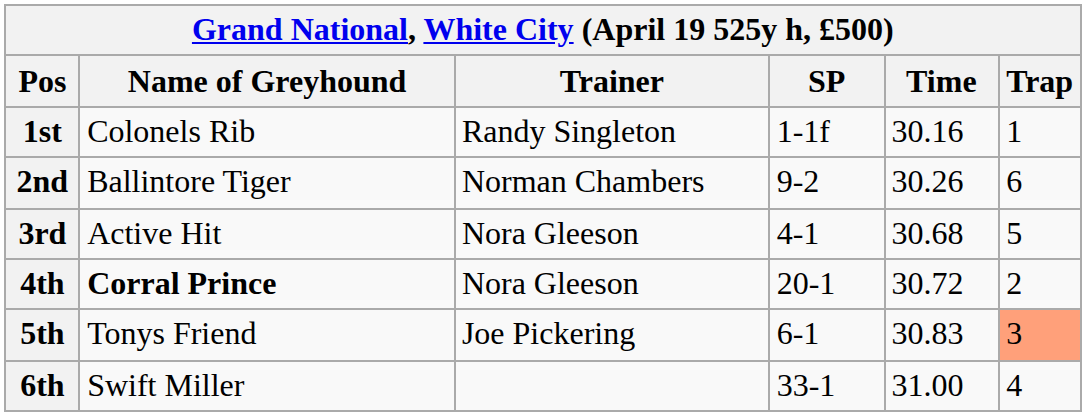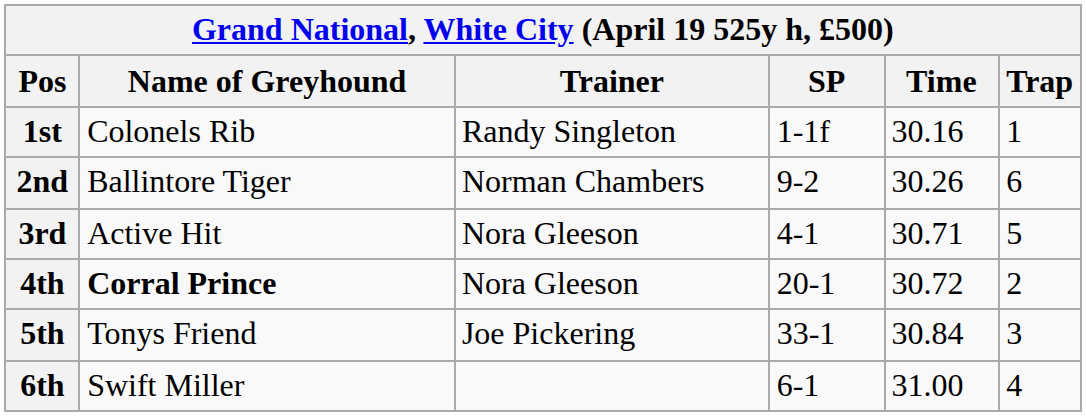 <table class="wikitable">
 <tr>
 <th colspan="6"><a href='#'>Grand National</a>, <a href='#'>White City</a> (April 19 525y h, £500)</th>
 </tr>
 <tr>
 <th width=30>Pos</th>
 <th width=180>Name of Greyhound</th>
 <th width=150>Trainer</th>
 <th width=50>SP</th>
 <th width=50>Time</th>
 <th width=30>Trap</th>
 </tr>
 <tr>
 <th>1st</th>
 <td>Colonels Rib</td>
 <td>Randy Singleton</td>
 <td>1-1f</td>
 <td>30.16</td>
 <td>1</td>
 </tr>
 <tr>
 <th>2nd</th>
 <td>Ballintore Tiger</td>
 <td>Norman Chambers</td>
 <td>9-2</td>
 <td>30.26</td>
 <td>6</td>
 </tr>
 <tr>
 <th>3rd</th>
 <td>Active Hit</td>
 <td>Nora Gleeson</td>
 <td>4-1</td>
-<td>30.68</td>
+<td>30.71</td>
 <td>5</td>
 </tr>
 <tr>
 <th>4th</th>
 <td><strong>Corral Prince</strong></td>
 <td>Nora Gleeson</td>
 <td>20-1</td>
 <td>30.72</td>
 <td>2</td>
 </tr>
 <tr>
 <th>5th</th>
 <td>Tonys Friend</td>
 <td>Joe Pickering</td>
-<td>6-1</td>
-<td>30.83</td>
-<td style="background: lightsalmon;">3</td>
+<td>33-1</td>
+<td>30.84</td>
+<td>3</td>
 </tr>
 <tr>
 <th>6th</th>
 <td>Swift Miller</td>
 <td></td>
-<td>33-1</td>
+<td>6-1</td>
 <td>31.00</td>
 <td>4</td>
 </tr>
 </table>
